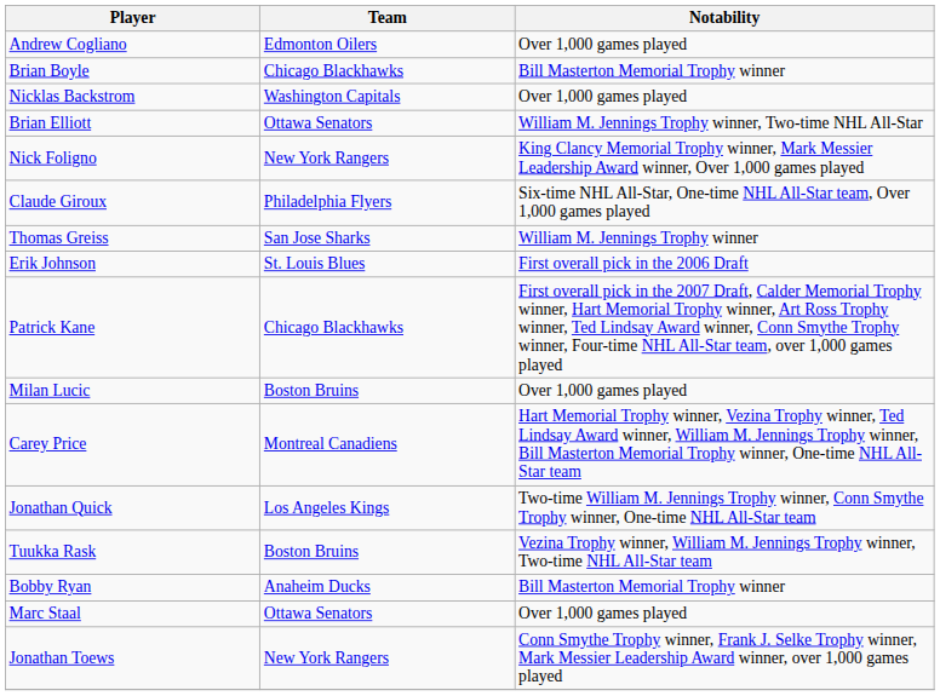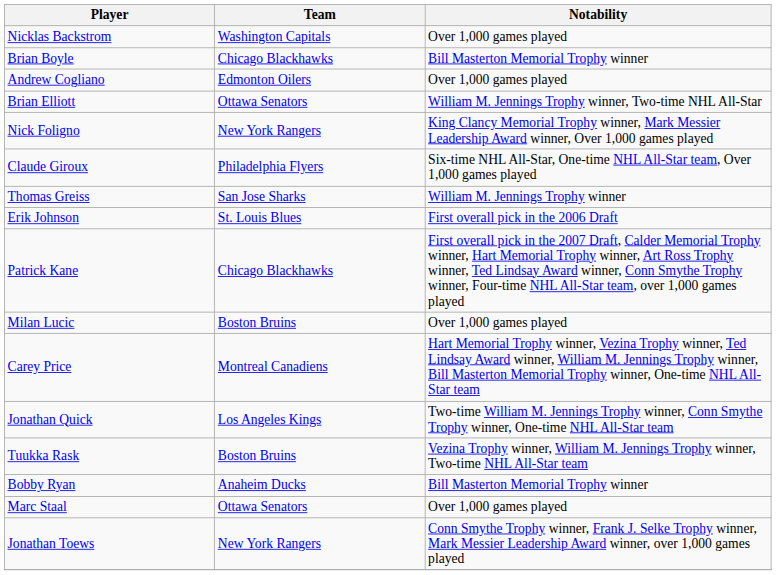 <table class="wikitable">
 <tr>
 <th style="width:15em">Player</th>
 <th style="width:15em">Team</th>
 <th style="width:25em">Notability</th>
 </tr>
 <tr>
-<td><a href='#'>Andrew Cogliano</a></td>
-<td><a href='#'>Edmonton Oilers</a></td>
+<td><a href='#'>Nicklas Backstrom</a></td>
+<td><a href='#'>Washington Capitals</a></td>
 <td>Over 1,000 games played</td>
 </tr>
 <tr>
 <td><a href='#'>Brian Boyle</a></td>
 <td><a href='#'>Chicago Blackhawks</a></td>
 <td><a href='#'>Bill Masterton Memorial Trophy</a> winner</td>
 </tr>
 <tr>
-<td><a href='#'>Nicklas Backstrom</a></td>
-<td><a href='#'>Washington Capitals</a></td>
+<td><a href='#'>Andrew Cogliano</a></td>
+<td><a href='#'>Edmonton Oilers</a></td>
 <td>Over 1,000 games played</td>
 </tr>
 <tr>
 <td><a href='#'>Brian Elliott</a></td>
 <td><a href='#'>Ottawa Senators</a></td>
 <td><a href='#'>William M. Jennings Trophy</a> winner, Two-time NHL All-Star</td>
 </tr>
 <tr>
 <td><a href='#'>Nick Foligno</a></td>
 <td><a href='#'>New York Rangers</a></td>
 <td><a href='#'>King Clancy Memorial Trophy</a> winner, <a href='#'>Mark Messier Leadership Award</a> winner, Over 1,000 games played</td>
 </tr>
 <tr>
 <td><a href='#'>Claude Giroux</a></td>
 <td><a href='#'>Philadelphia Flyers</a></td>
 <td>Six-time NHL All-Star, One-time <a href='#'>NHL All-Star team</a>, Over 1,000 games played</td>
 </tr>
 <tr>
 <td><a href='#'>Thomas Greiss</a></td>
 <td><a href='#'>San Jose Sharks</a></td>
 <td><a href='#'>William M. Jennings Trophy</a> winner</td>
 </tr>
 <tr>
 <td><a href='#'>Erik Johnson</a></td>
 <td><a href='#'>St. Louis Blues</a></td>
 <td><a href='#'>First overall pick in the 2006 Draft</a></td>
 </tr>
 <tr>
 <td><a href='#'>Patrick Kane</a></td>
 <td><a href='#'>Chicago Blackhawks</a></td>
 <td><a href='#'>First overall pick in the 2007 Draft</a>, <a href='#'>Calder Memorial Trophy</a> winner, <a href='#'>Hart Memorial Trophy</a> winner, <a href='#'>Art Ross Trophy</a> winner, <a href='#'>Ted Lindsay Award</a> winner, <a href='#'>Conn Smythe Trophy</a> winner, Four-time <a href='#'>NHL All-Star team</a>, over 1,000 games played</td>
 </tr>
 <tr>
 <td><a href='#'>Milan Lucic</a></td>
 <td><a href='#'>Boston Bruins</a></td>
 <td>Over 1,000 games played</td>
 </tr>
 <tr>
 <td><a href='#'>Carey Price</a></td>
 <td><a href='#'>Montreal Canadiens</a></td>
 <td><a href='#'>Hart Memorial Trophy</a> winner, <a href='#'>Vezina Trophy</a> winner, <a href='#'>Ted Lindsay Award</a> winner, <a href='#'>William M. Jennings Trophy</a> winner, <a href='#'>Bill Masterton Memorial Trophy</a> winner, One-time <a href='#'>NHL All-Star team</a></td>
 </tr>
 <tr>
 <td><a href='#'>Jonathan Quick</a></td>
 <td><a href='#'>Los Angeles Kings</a></td>
 <td>Two-time <a href='#'>William M. Jennings Trophy</a> winner, <a href='#'>Conn Smythe Trophy</a> winner, One-time <a href='#'>NHL All-Star team</a></td>
 </tr>
 <tr>
 <td><a href='#'>Tuukka Rask</a></td>
 <td><a href='#'>Boston Bruins</a></td>
 <td><a href='#'>Vezina Trophy</a> winner, <a href='#'>William M. Jennings Trophy</a> winner, Two-time <a href='#'>NHL All-Star team</a></td>
 </tr>
 <tr>
 <td><a href='#'>Bobby Ryan</a></td>
 <td><a href='#'>Anaheim Ducks</a></td>
 <td><a href='#'>Bill Masterton Memorial Trophy</a> winner</td>
 </tr>
 <tr>
 <td><a href='#'>Marc Staal</a></td>
 <td><a href='#'>Ottawa Senators</a></td>
 <td>Over 1,000 games played</td>
 </tr>
 <tr>
 <td><a href='#'>Jonathan Toews</a></td>
 <td><a href='#'>New York Rangers</a></td>
 <td><a href='#'>Conn Smythe Trophy</a> winner, <a href='#'>Frank J. Selke Trophy</a> winner, <a href='#'>Mark Messier Leadership Award</a> winner, over 1,000 games played</td>
 </tr>
 <tr>
 </tr>
 </table>
